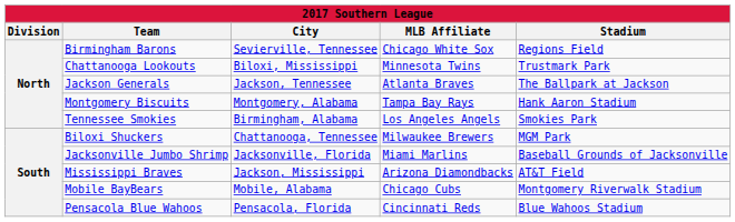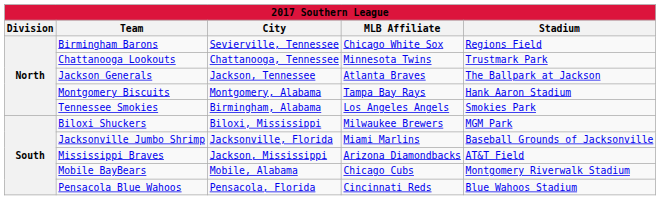 <table class="wikitable" style="width:auto">
 <tr>
 <td bgcolor="#DC143C" align="center" colspan="7"><strong><span>2017 Southern League</span></strong></td>
 </tr>
 <tr>
 <th>Division</th>
 <th>Team</th>
 <th>City</th>
 <th>MLB Affiliate</th>
 <th>Stadium</th>
 </tr>
 <tr>
 <th rowspan="5">North</th>
 <td><a href='#'>Birmingham Barons</a></td>
 <td><a href='#'>Sevierville, Tennessee</a></td>
 <td><a href='#'>Chicago White Sox</a></td>
 <td><a href='#'>Regions Field</a></td>
 </tr>
 <tr>
 <td><a href='#'>Chattanooga Lookouts</a></td>
-<td><a href='#'>Biloxi, Mississippi</a></td>
+<td><a href='#'>Chattanooga, Tennessee</a></td>
 <td><a href='#'>Minnesota Twins</a></td>
 <td><a href='#'>Trustmark Park</a></td>
 </tr>
 <tr>
 <td><a href='#'>Jackson Generals</a></td>
 <td><a href='#'>Jackson, Tennessee</a></td>
 <td><a href='#'>Atlanta Braves</a></td>
 <td><a href='#'>The Ballpark at Jackson</a></td>
 </tr>
 <tr>
 <td><a href='#'>Montgomery Biscuits</a></td>
 <td><a href='#'>Montgomery, Alabama</a></td>
 <td><a href='#'>Tampa Bay Rays</a></td>
 <td><a href='#'>Hank Aaron Stadium</a></td>
 </tr>
 <tr>
 <td><a href='#'>Tennessee Smokies</a></td>
 <td><a href='#'>Birmingham, Alabama</a></td>
 <td><a href='#'>Los Angeles Angels</a></td>
 <td><a href='#'>Smokies Park</a></td>
 </tr>
 <tr>
 <th rowspan="5">South</th>
 <td><a href='#'>Biloxi Shuckers</a></td>
-<td><a href='#'>Chattanooga, Tennessee</a></td>
+<td><a href='#'>Biloxi, Mississippi</a></td>
 <td><a href='#'>Milwaukee Brewers</a></td>
 <td><a href='#'>MGM Park</a></td>
 </tr>
 <tr>
 <td><a href='#'>Jacksonville Jumbo Shrimp</a></td>
 <td><a href='#'>Jacksonville, Florida</a></td>
 <td><a href='#'>Miami Marlins</a></td>
 <td><a href='#'>Baseball Grounds of Jacksonville</a></td>
 </tr>
 <tr>
 <td><a href='#'>Mississippi Braves</a></td>
 <td><a href='#'>Jackson, Mississippi</a></td>
 <td><a href='#'>Arizona Diamondbacks</a></td>
 <td><a href='#'>AT&T Field</a></td>
 </tr>
 <tr>
 <td><a href='#'>Mobile BayBears</a></td>
 <td><a href='#'>Mobile, Alabama</a></td>
 <td><a href='#'>Chicago Cubs</a></td>
 <td><a href='#'>Montgomery Riverwalk Stadium</a></td>
 </tr>
 <tr>
 <td><a href='#'>Pensacola Blue Wahoos</a></td>
 <td><a href='#'>Pensacola, Florida</a></td>
 <td><a href='#'>Cincinnati Reds</a></td>
 <td><a href='#'>Blue Wahoos Stadium</a></td>
 </tr>
 </table>
